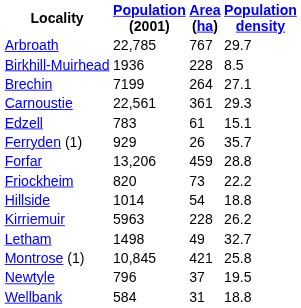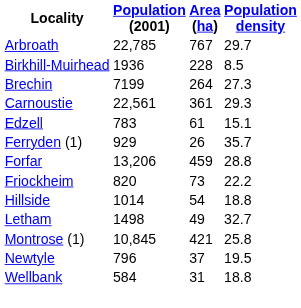 <table>
 <tr>
 <th>Locality</th>
 <th><a href='#'>Population</a><br>(2001)</th>
 <th><a href='#'>Area</a><br>(<a href='#'>ha</a>)</th>
 <th><a href='#'>Population<br>density</a></th>
 </tr>
 <tr>
 <td><a href='#'>Arbroath</a></td>
 <td>22,785</td>
 <td>767</td>
 <td>29.7</td>
 </tr>
 <tr>
 <td><a href='#'>Birkhill-Muirhead</a></td>
 <td>1936</td>
 <td>228</td>
 <td>8.5</td>
 </tr>
 <tr>
 <td><a href='#'>Brechin</a></td>
 <td>7199</td>
 <td>264</td>
-<td>27.1</td>
+<td>27.3</td>
 </tr>
 <tr>
 <td><a href='#'>Carnoustie</a></td>
 <td>22,561</td>
 <td>361</td>
 <td>29.3</td>
 </tr>
 <tr>
 <td><a href='#'>Edzell</a></td>
 <td>783</td>
 <td>61</td>
 <td>15.1</td>
 </tr>
 <tr>
 <td><a href='#'>Ferryden</a> (1)</td>
 <td>929</td>
 <td>26</td>
 <td>35.7</td>
 </tr>
 <tr>
 <td><a href='#'>Forfar</a></td>
 <td>13,206</td>
 <td>459</td>
 <td>28.8</td>
 </tr>
 <tr>
 <td><a href='#'>Friockheim</a></td>
 <td>820</td>
 <td>73</td>
 <td>22.2</td>
 </tr>
 <tr>
 <td><a href='#'>Hillside</a></td>
 <td>1014</td>
 <td>54</td>
 <td>18.8</td>
 </tr>
 <tr>
-<td><a href='#'>Kirriemuir</a></td>
-<td>5963</td>
-<td>228</td>
-<td>26.2</td>
-</tr>
-<tr>
 <td><a href='#'>Letham</a></td>
 <td>1498</td>
 <td>49</td>
 <td>32.7</td>
 </tr>
 <tr>
 <td><a href='#'>Montrose</a> (1)</td>
 <td>10,845</td>
 <td>421</td>
 <td>25.8</td>
 </tr>
 <tr>
 <td><a href='#'>Newtyle</a></td>
 <td>796</td>
 <td>37</td>
 <td>19.5</td>
 </tr>
 <tr>
 <td><a href='#'>Wellbank</a></td>
 <td>584</td>
 <td>31</td>
 <td>18.8</td>
 </tr>
 <tr>
 </tr>
 </table>
